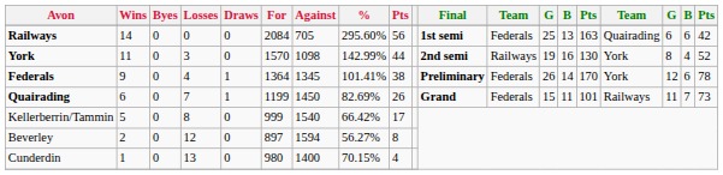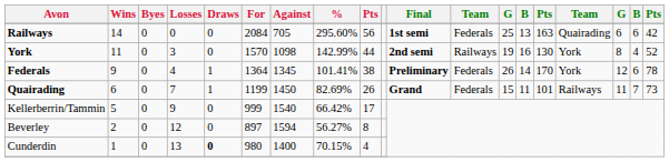 <table style="font-size: 85%; text-align: left;" class="wikitable">
 <tr>
 <th style="color:crimson">Avon</th>
 <th style="color:crimson">Wins</th>
 <th style="color:crimson">Byes</th>
 <th style="color:crimson">Losses</th>
 <th style="color:crimson">Draws</th>
 <th style="color:crimson">For</th>
 <th style="color:crimson">Against</th>
 <th style="color:crimson">%</th>
 <th style="color:crimson">Pts</th>
 <th></th>
 <th style="color:green">Final</th>
 <th style="color:green">Team</th>
 <th style="color:green">G</th>
 <th style="color:green">B</th>
 <th style="color:green">Pts</th>
 <th style="color:green">Team</th>
 <th style="color:green">G</th>
 <th style="color:green">B</th>
 <th style="color:green">Pts</th>
 </tr>
 <tr>
 </tr>
 <tr>
 </tr>
 <tr>
 <td><strong>	Railways	</strong></td>
 <td>14</td>
 <td>0</td>
 <td>0</td>
 <td>0</td>
 <td>2084</td>
 <td>705</td>
 <td>295.60%</td>
 <td>56</td>
 <td></td>
 <td><strong>1st semi</strong></td>
 <td>Federals</td>
 <td>25</td>
 <td>13</td>
 <td>163</td>
 <td>Quairading</td>
 <td>6</td>
 <td>6</td>
 <td>42</td>
 </tr>
 <tr>
 <td><strong>	York	</strong></td>
 <td>11</td>
 <td>0</td>
 <td>3</td>
 <td>0</td>
 <td>1570</td>
 <td>1098</td>
 <td>142.99%</td>
 <td>44</td>
 <td></td>
 <td><strong>2nd semi</strong></td>
 <td>Railways</td>
 <td>19</td>
 <td>16</td>
 <td>130</td>
 <td>York</td>
 <td>8</td>
 <td>4</td>
 <td>52</td>
 </tr>
 <tr>
 <td><strong>	Federals	</strong></td>
 <td>9</td>
 <td>0</td>
 <td>4</td>
 <td>1</td>
 <td>1364</td>
 <td>1345</td>
 <td>101.41%</td>
 <td>38</td>
 <td></td>
 <td><strong>Preliminary</strong></td>
 <td>Federals</td>
 <td>26</td>
 <td>14</td>
 <td>170</td>
 <td>York</td>
 <td>12</td>
 <td>6</td>
 <td>78</td>
 </tr>
 <tr>
 <td><strong>	Quairading	</strong></td>
 <td>6</td>
 <td>0</td>
 <td>7</td>
 <td>1</td>
 <td>1199</td>
 <td>1450</td>
 <td>82.69%</td>
 <td>26</td>
 <td></td>
 <td><strong>Grand</strong></td>
 <td>Federals</td>
 <td>15</td>
 <td>11</td>
 <td>101</td>
 <td>Railways</td>
 <td>11</td>
 <td>7</td>
 <td>73</td>
 </tr>
 <tr>
 <td>Kellerberrin/Tammin</td>
 <td>5</td>
 <td>0</td>
-<td>8</td>
+<td>9</td>
 <td>0</td>
 <td>999</td>
 <td>1540</td>
 <td>66.42%</td>
 <td>17</td>
 <td></td>
 </tr>
 <tr>
 <td>Beverley</td>
 <td>2</td>
 <td>0</td>
 <td>12</td>
 <td>0</td>
 <td>897</td>
 <td>1594</td>
 <td>56.27%</td>
 <td>8</td>
 <td></td>
 </tr>
 <tr>
 <td>Cunderdin</td>
 <td>1</td>
 <td>0</td>
 <td>13</td>
-<td>0</td>
+<td><strong>0</strong></td>
 <td>980</td>
 <td>1400</td>
 <td>70.15%</td>
 <td>4</td>
 <td></td>
 </tr>
 <tr>
 </tr>
 </table>
